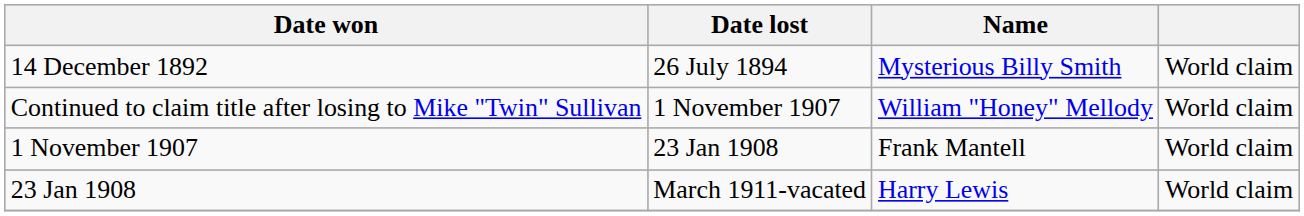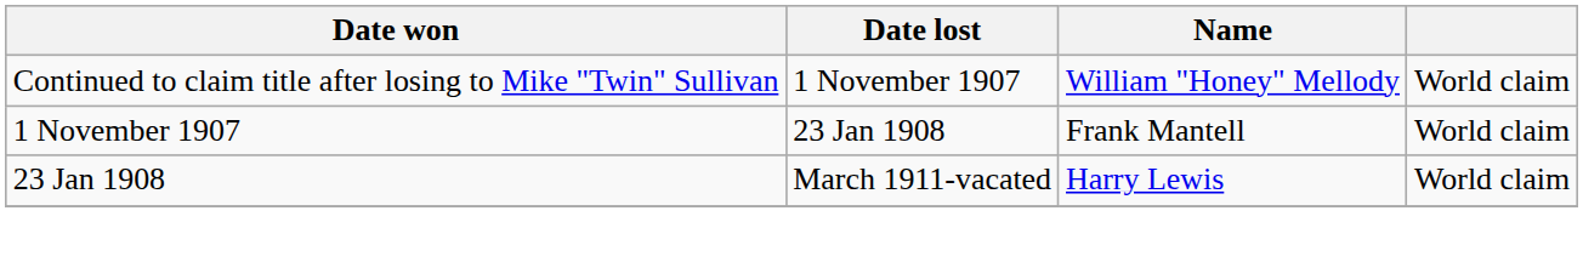 <table class="wikitable">
 <tr>
 <th>Date won</th>
 <th>Date lost</th>
 <th>Name</th>
 <th></th>
-</tr>
-<tr>
-<td>14 December 1892</td>
-<td>26 July 1894</td>
-<td><a href='#'>Mysterious Billy Smith</a></td>
-<td>World claim</td>
 </tr>
 <tr>
 <td>Continued to claim title after losing to <a href='#'>Mike "Twin" Sullivan</a></td>
 <td>1 November 1907</td>
 <td><a href='#'>William "Honey" Mellody</a></td>
 <td>World claim</td>
 </tr>
 <tr>
 <td>1 November 1907</td>
 <td>23 Jan 1908</td>
 <td> Frank Mantell</td>
 <td>World claim</td>
 </tr>
 <tr>
 <td>23 Jan 1908</td>
 <td>March 1911-vacated</td>
 <td> <a href='#'>Harry Lewis</a></td>
 <td>World claim</td>
 </tr>
 <tr>
 </tr>
 </table>
